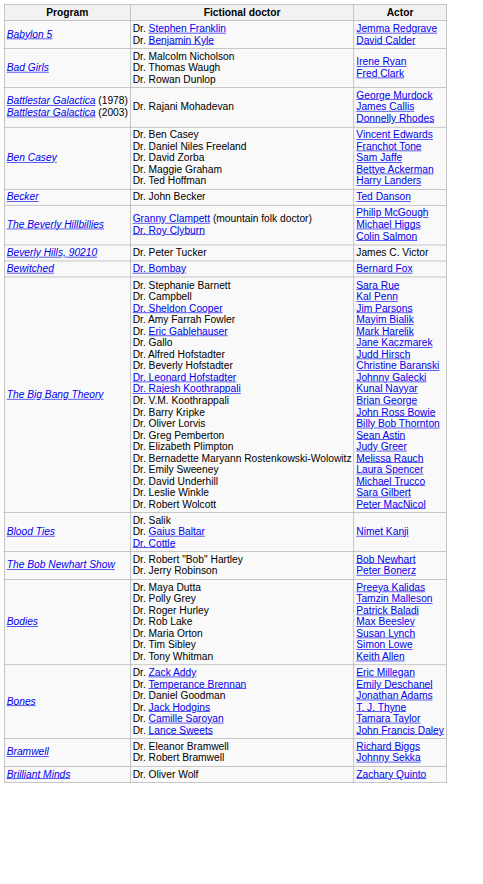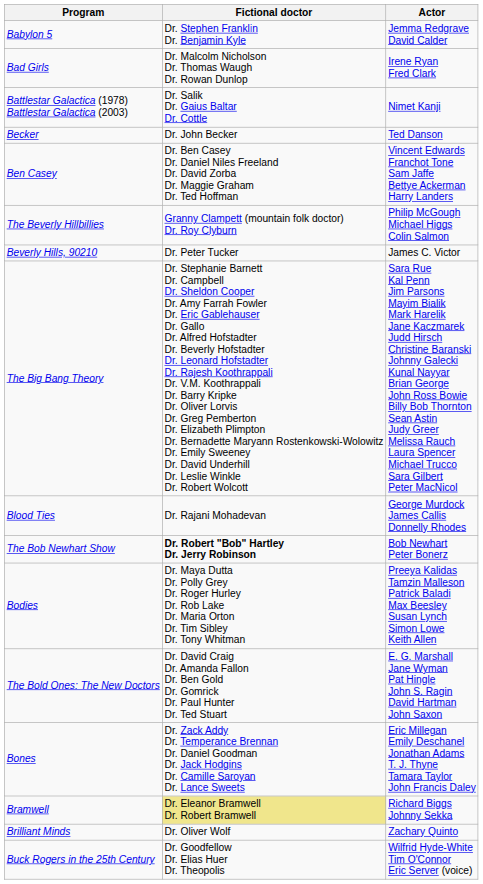 <table class="wikitable">
 <tr>
 <th>Program</th>
 <th>Fictional doctor</th>
 <th>Actor</th>
 </tr>
 <tr>
 <td><em><a href='#'>Babylon 5</a></em></td>
 <td>Dr. <a href='#'>Stephen Franklin</a><br>Dr. <a href='#'>Benjamin Kyle</a></td>
 <td><a href='#'>Jemma Redgrave</a><br><a href='#'>David Calder</a></td>
 </tr>
 <tr>
 <td><em><a href='#'>Bad Girls</a></em></td>
 <td>Dr. Malcolm Nicholson<br>Dr. Thomas Waugh<br>Dr. Rowan Dunlop</td>
 <td><a href='#'>Irene Ryan</a><br><a href='#'>Fred Clark</a></td>
 </tr>
 <tr>
 <td><em><a href='#'>Battlestar Galactica</a></em> (1978)<br><em><a href='#'>Battlestar Galactica</a></em>  (2003)</td>
-<td>Dr. Rajani Mohadevan</td>
-<td><a href='#'>George Murdock</a><br><a href='#'>James Callis</a><br><a href='#'>Donnelly Rhodes</a></td>
+<td>Dr. Salik<br>Dr. <a href='#'>Gaius Baltar</a><br><a href='#'>Dr. Cottle</a></td>
+<td><a href='#'>Nimet Kanji</a></td>
+</tr>
+<tr>
+<td><em><a href='#'>Becker</a></em></td>
+<td>Dr. John Becker</td>
+<td><a href='#'>Ted Danson</a></td>
 </tr>
 <tr>
 <td><em><a href='#'>Ben Casey</a></em></td>
 <td>Dr. Ben Casey<br>Dr. Daniel Niles Freeland<br>Dr. David Zorba<br>Dr. Maggie Graham<br>Dr. Ted Hoffman</td>
 <td><a href='#'>Vincent Edwards</a><br><a href='#'>Franchot Tone</a><br><a href='#'>Sam Jaffe</a><br><a href='#'>Bettye Ackerman</a><br><a href='#'>Harry Landers</a></td>
-</tr>
-<tr>
-<td><em><a href='#'>Becker</a></em></td>
-<td>Dr. John Becker</td>
-<td><a href='#'>Ted Danson</a></td>
 </tr>
 <tr>
 <td><em><a href='#'>The Beverly Hillbillies</a></em></td>
 <td><a href='#'>Granny Clampett</a> (mountain folk doctor)<br><a href='#'>Dr. Roy Clyburn</a></td>
 <td><a href='#'>Philip McGough</a><br><a href='#'>Michael Higgs</a><br><a href='#'>Colin Salmon</a></td>
 </tr>
 <tr>
 <td><em><a href='#'>Beverly Hills, 90210</a></em></td>
 <td>Dr. Peter Tucker</td>
 <td>James C. Victor</td>
 </tr>
 <tr>
-<td><em><a href='#'>Bewitched</a></em></td>
-<td><a href='#'>Dr. Bombay</a></td>
-<td><a href='#'>Bernard Fox</a></td>
-</tr>
-<tr>
 <td><em><a href='#'>The Big Bang Theory</a></em></td>
 <td>Dr. Stephanie Barnett<br>Dr. Campbell<br><a href='#'>Dr. Sheldon Cooper</a><br>Dr. Amy Farrah Fowler<br>Dr. <a href='#'>Eric Gablehauser</a><br>Dr. Gallo<br>Dr. Alfred Hofstadter<br>Dr. Beverly Hofstadter<br><a href='#'>Dr. Leonard Hofstadter</a><br><a href='#'>Dr. Rajesh Koothrappali</a><br>Dr. V.M. Koothrappali<br>Dr. Barry Kripke<br>Dr. Oliver Lorvis<br>Dr. Greg Pemberton<br>Dr. Elizabeth Plimpton<br>Dr. Bernadette Maryann Rostenkowski-Wolowitz<br>Dr. Emily Sweeney<br>Dr. David Underhill<br>Dr. Leslie Winkle<br>Dr. Robert Wolcott</td>
 <td><a href='#'>Sara Rue</a><br><a href='#'>Kal Penn</a><br><a href='#'>Jim Parsons</a><br><a href='#'>Mayim Bialik</a><br><a href='#'>Mark Harelik</a><br><a href='#'>Jane Kaczmarek</a><br><a href='#'>Judd Hirsch</a><br><a href='#'>Christine Baranski</a><br><a href='#'>Johnny Galecki</a><br><a href='#'>Kunal Nayyar</a><br><a href='#'>Brian George</a><br><a href='#'>John Ross Bowie</a><br><a href='#'>Billy Bob Thornton</a><br><a href='#'>Sean Astin</a><br><a href='#'>Judy Greer</a><br><a href='#'>Melissa Rauch</a><br><a href='#'>Laura Spencer</a><br><a href='#'>Michael Trucco</a><br><a href='#'>Sara Gilbert</a><br><a href='#'>Peter MacNicol</a></td>
 </tr>
 <tr>
 <td><em><a href='#'>Blood Ties</a></em></td>
-<td>Dr. Salik<br>Dr. <a href='#'>Gaius Baltar</a><br><a href='#'>Dr. Cottle</a></td>
-<td><a href='#'>Nimet Kanji</a></td>
+<td>Dr. Rajani Mohadevan</td>
+<td><a href='#'>George Murdock</a><br><a href='#'>James Callis</a><br><a href='#'>Donnelly Rhodes</a></td>
 </tr>
 <tr>
 <td><em><a href='#'>The Bob Newhart Show</a></em></td>
-<td>Dr. Robert "Bob" Hartley<br>Dr. Jerry Robinson</td>
+<td><strong>Dr. Robert "Bob" Hartley<br>Dr. Jerry Robinson</strong></td>
 <td><a href='#'>Bob Newhart</a><br><a href='#'>Peter Bonerz</a></td>
 </tr>
 <tr>
 <td><em><a href='#'>Bodies</a></em></td>
 <td>Dr. Maya Dutta<br>Dr. Polly Grey<br>Dr. Roger Hurley<br>Dr. Rob Lake<br>Dr. Maria Orton<br>Dr. Tim Sibley<br>Dr. Tony Whitman</td>
 <td><a href='#'>Preeya Kalidas</a><br><a href='#'>Tamzin Malleson</a><br><a href='#'>Patrick Baladi</a><br><a href='#'>Max Beesley</a><br><a href='#'>Susan Lynch</a><br><a href='#'>Simon Lowe</a><br><a href='#'>Keith Allen</a></td>
 </tr>
 <tr>
+<td><em><a href='#'>The Bold Ones: The New Doctors</a></em></td>
+<td>Dr. David Craig<br>Dr. Amanda Fallon<br>Dr. Ben Gold<br>Dr. Gomrick<br>Dr. Paul Hunter<br>Dr. Ted Stuart</td>
+<td><a href='#'>E. G. Marshall</a><br><a href='#'>Jane Wyman</a><br><a href='#'>Pat Hingle</a><br><a href='#'>John S. Ragin</a><br><a href='#'>David Hartman</a><br><a href='#'>John Saxon</a></td>
+</tr>
+<tr>
 <td><em><a href='#'>Bones</a></em></td>
 <td>Dr. <a href='#'>Zack Addy</a><br>Dr. <a href='#'>Temperance Brennan</a><br>Dr. Daniel Goodman<br>Dr. <a href='#'>Jack Hodgins</a><br>Dr. <a href='#'>Camille Saroyan</a><br>Dr. <a href='#'>Lance Sweets</a></td>
 <td><a href='#'>Eric Millegan</a><br><a href='#'>Emily Deschanel</a><br><a href='#'>Jonathan Adams</a><br><a href='#'>T. J. Thyne</a><br><a href='#'>Tamara Taylor</a><br><a href='#'>John Francis Daley</a></td>
 </tr>
 <tr>
 <td><em><a href='#'>Bramwell</a></em></td>
-<td>Dr. Eleanor Bramwell<br>Dr. Robert Bramwell</td>
+<td style="background: khaki;">Dr. Eleanor Bramwell<br>Dr. Robert Bramwell</td>
 <td><a href='#'>Richard Biggs</a><br><a href='#'>Johnny Sekka</a></td>
 </tr>
 <tr>
 <td><em><a href='#'>Brilliant Minds</a></em></td>
 <td>Dr. Oliver Wolf</td>
 <td><a href='#'>Zachary Quinto</a></td>
 </tr>
+<tr>
+<td><em><a href='#'>Buck Rogers in the 25th Century</a></em></td>
+<td>Dr. Goodfellow<br>Dr. Elias Huer<br>Dr. Theopolis</td>
+<td><a href='#'>Wilfrid Hyde-White</a><br><a href='#'>Tim O'Connor</a><br><a href='#'>Eric Server</a> (voice)</td>
+</tr>
 </table>
